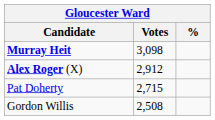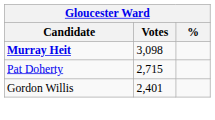 <table class="wikitable">
 <tr>
 <th colspan="3"><a href='#'>Gloucester Ward</a></th>
 </tr>
 <tr>
 <th style="width: 170px">Candidate</th>
 <th style="width: 50px">Votes</th>
 <th style="width: 40px">%</th>
 </tr>
 <tr>
 <td><strong><a href='#'>Murray Heit</a></strong></td>
 <td>3,098</td>
 <td></td>
 </tr>
 <tr>
-<td><strong><a href='#'>Alex Roger</a></strong> (X)</td>
-<td>2,912</td>
-<td></td>
-</tr>
-<tr>
 <td><a href='#'>Pat Doherty</a></td>
 <td>2,715</td>
 <td></td>
 </tr>
 <tr>
 <td>Gordon Willis</td>
-<td>2,508</td>
+<td>2,401</td>
 <td></td>
 </tr>
 </table>
